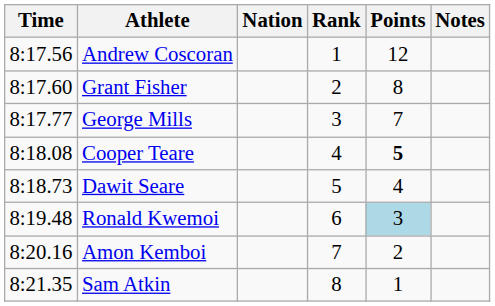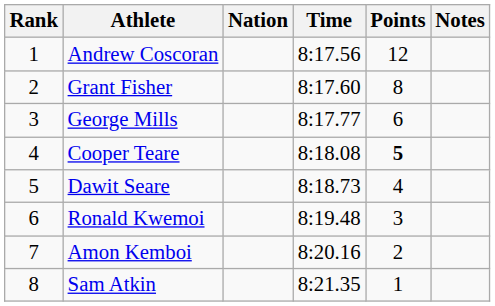 <table class="wikitable mw-datatable sortable" style="text-align:center;">
 <tr>
-<th scope="col">Time</th>
+<th scope="col" style="width: 10px;">Rank</th>
 <th scope="col">Athlete</th>
 <th scope="col">Nation</th>
-<th scope="col" style="width: 10px;">Rank</th>
+<th scope="col">Time</th>
 <th scope="col">Points</th>
 <th scope="col">Notes</th>
 </tr>
 <tr>
-<td>8:17.56</td>
+<td>1</td>
 <td align="left"><a href='#'>Andrew Coscoran</a> </td>
 <td align="left"></td>
-<td>1</td>
+<td>8:17.56</td>
 <td>12</td>
 <td></td>
 </tr>
 <tr>
-<td>8:17.60</td>
+<td>2</td>
 <td align="left"><a href='#'>Grant Fisher</a> </td>
 <td align="left"></td>
-<td>2</td>
+<td>8:17.60</td>
 <td>8</td>
 <td></td>
 </tr>
 <tr>
-<td>8:17.77</td>
+<td>3</td>
 <td align="left"><a href='#'>George Mills</a> </td>
 <td align="left"></td>
-<td>3</td>
-<td>7</td>
+<td>8:17.77</td>
+<td>6</td>
 <td></td>
 </tr>
 <tr>
-<td>8:18.08</td>
+<td>4</td>
 <td align="left"><a href='#'>Cooper Teare</a> </td>
 <td align="left"></td>
-<td>4</td>
+<td>8:18.08</td>
 <td><strong>5</strong></td>
 <td></td>
 </tr>
 <tr>
-<td>8:18.73</td>
+<td>5</td>
 <td align="left"><a href='#'>Dawit Seare</a> </td>
 <td align="left"></td>
-<td>5</td>
+<td>8:18.73</td>
 <td>4</td>
 <td></td>
 </tr>
 <tr>
-<td>8:19.48</td>
+<td>6</td>
 <td align="left"><a href='#'>Ronald Kwemoi</a> </td>
 <td align="left"></td>
-<td>6</td>
-<td style="background: lightblue;">3</td>
+<td>8:19.48</td>
+<td>3</td>
 <td></td>
 </tr>
 <tr>
-<td>8:20.16</td>
+<td>7</td>
 <td align="left"><a href='#'>Amon Kemboi</a> </td>
 <td align="left"></td>
-<td>7</td>
+<td>8:20.16</td>
 <td>2</td>
 <td></td>
 </tr>
 <tr>
-<td>8:21.35</td>
+<td>8</td>
 <td align="left"><a href='#'>Sam Atkin</a> </td>
 <td align="left"></td>
-<td>8</td>
+<td>8:21.35</td>
 <td>1</td>
 <td></td>
 </tr>
 </table>
